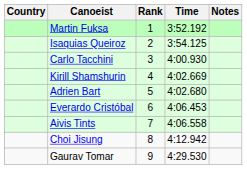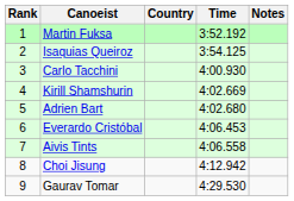 <table class="wikitable" style="text-align:center">
 <tr>
+<th>Rank</th>
+<th>Canoeist</th>
 <th>Country</th>
-<th>Canoeist</th>
-<th>Rank</th>
 <th>Time</th>
 <th>Notes</th>
 </tr>
 <tr bgcolor=bbffbb>
+<td>1</td>
+<td align="left"><a href='#'>Martin Fuksa</a></td>
 <td align="left"></td>
-<td align="left"><a href='#'>Martin Fuksa</a></td>
-<td>1</td>
 <td>3:52.192</td>
 <td></td>
 </tr>
 <tr bgcolor=ddffdd>
+<td>2</td>
+<td align="left"><a href='#'>Isaquias Queiroz</a></td>
 <td align="left"></td>
-<td align="left"><a href='#'>Isaquias Queiroz</a></td>
-<td>2</td>
 <td>3:54.125</td>
 <td></td>
 </tr>
 <tr bgcolor=ddffdd>
+<td>3</td>
+<td align="left"><a href='#'>Carlo Tacchini</a></td>
 <td align="left"></td>
-<td align="left"><a href='#'>Carlo Tacchini</a></td>
-<td>3</td>
 <td>4:00.930</td>
 <td></td>
 </tr>
 <tr bgcolor=ddffdd>
+<td>4</td>
+<td align="left"><a href='#'>Kirill Shamshurin</a></td>
 <td align="left"></td>
-<td align="left"><a href='#'>Kirill Shamshurin</a></td>
-<td>4</td>
 <td>4:02.669</td>
 <td></td>
 </tr>
 <tr bgcolor=ddffdd>
+<td>5</td>
+<td align="left"><a href='#'>Adrien Bart</a></td>
 <td align="left"></td>
-<td align="left"><a href='#'>Adrien Bart</a></td>
-<td>5</td>
 <td>4:02.680</td>
 <td></td>
 </tr>
 <tr bgcolor=ddffdd>
+<td>6</td>
+<td align="left"><a href='#'>Everardo Cristóbal</a></td>
 <td align="left"></td>
-<td align="left"><a href='#'>Everardo Cristóbal</a></td>
-<td>6</td>
 <td>4:06.453</td>
 <td></td>
 </tr>
 <tr bgcolor=ddffdd>
+<td>7</td>
+<td align="left"><a href='#'>Aivis Tints</a></td>
 <td align="left"></td>
-<td align="left"><a href='#'>Aivis Tints</a></td>
-<td>7</td>
 <td>4:06.558</td>
 <td></td>
 </tr>
 <tr>
+<td>8</td>
+<td align="left"><a href='#'>Choi Jisung</a></td>
 <td align="left"></td>
-<td align="left"><a href='#'>Choi Jisung</a></td>
-<td>8</td>
 <td>4:12.942</td>
 <td></td>
 </tr>
 <tr>
+<td>9</td>
+<td align="left">Gaurav Tomar</td>
 <td align="left"></td>
-<td align="left">Gaurav Tomar</td>
-<td>9</td>
 <td>4:29.530</td>
 <td></td>
 </tr>
 </table>
